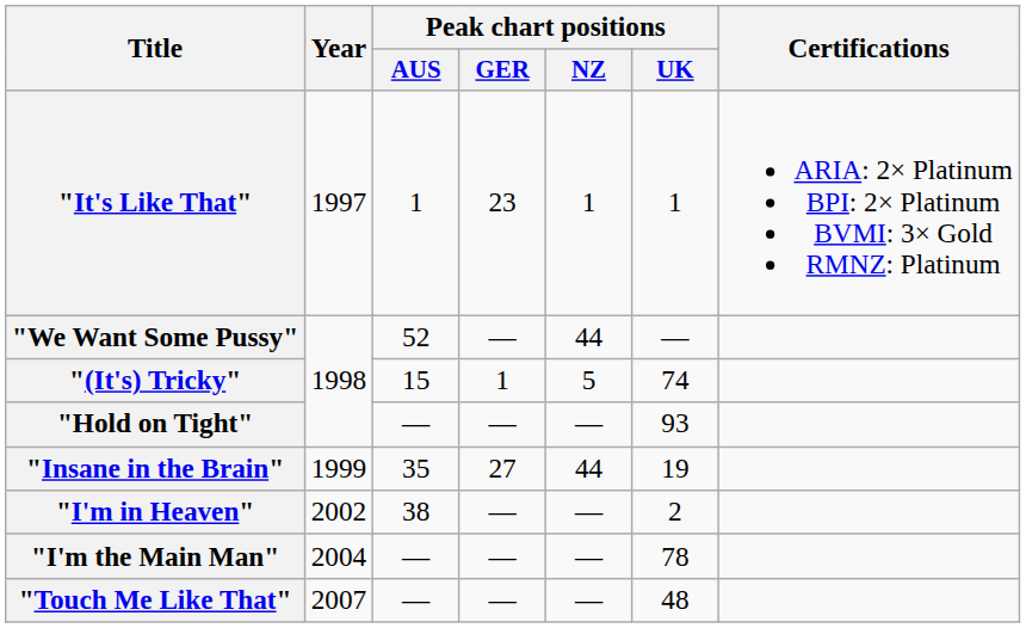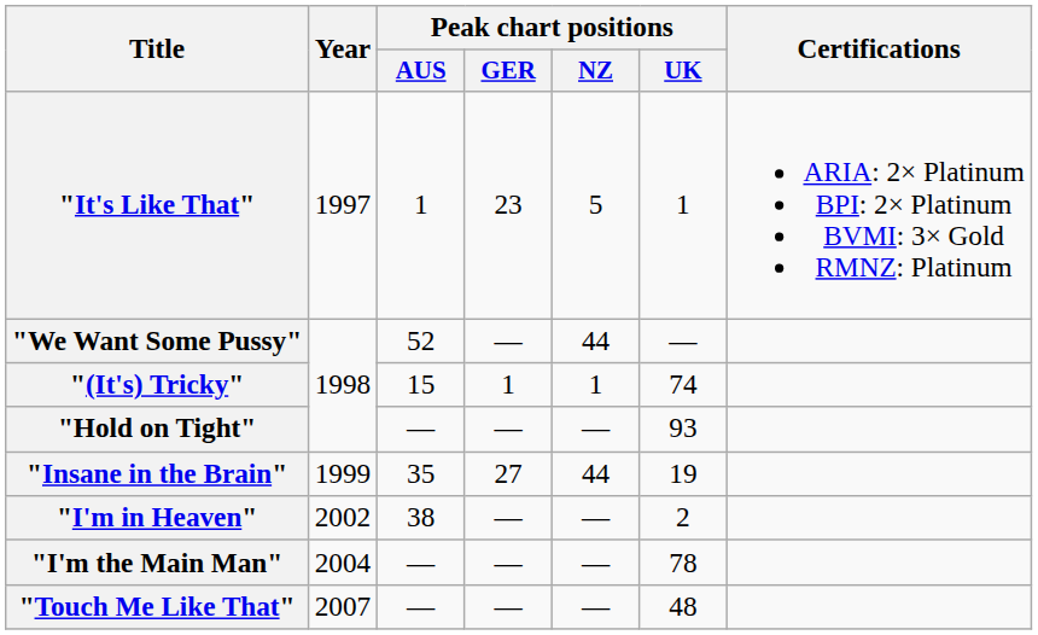 <table class="wikitable plainrowheaders" style="text-align:center;">
 <tr>
 <th scope="col" rowspan="2">Title</th>
 <th scope="col" rowspan="2">Year</th>
 <th scope="col" colspan="4">Peak chart positions</th>
 <th scope="col" rowspan="2">Certifications</th>
 </tr>
 <tr>
 <th scope="col" style="width:3em;font-size:90%;"><a href='#'>AUS</a><br></th>
 <th scope="col" style="width:3em;font-size:90%;"><a href='#'>GER</a><br></th>
 <th scope="col" style="width:3em;font-size:90%;"><a href='#'>NZ</a><br></th>
 <th scope="col" style="width:3em;font-size:90%;"><a href='#'>UK</a><br></th>
 </tr>
 <tr>
 <th scope="row">"<a href='#'>It's Like That</a>"<br></th>
 <td>1997</td>
 <td>1</td>
 <td>23</td>
-<td>1</td>
+<td>5</td>
 <td>1</td>
 <td><br><ul><li><a href='#'>ARIA</a>: 2× Platinum</li><li><a href='#'>BPI</a>: 2× Platinum</li><li><a href='#'>BVMI</a>: 3× Gold</li><li><a href='#'>RMNZ</a>: Platinum</li></ul></td>
 </tr>
 <tr>
 <th scope="row">"We Want Some Pussy"<br></th>
 <td rowspan="3">1998</td>
 <td>52</td>
 <td>—</td>
 <td>44</td>
 <td>—</td>
 <td></td>
 </tr>
 <tr>
 <th scope="row">"<a href='#'>(It's) Tricky</a>"<br></th>
 <td>15</td>
 <td>1</td>
-<td>5</td>
+<td>1</td>
 <td>74</td>
 <td></td>
 </tr>
 <tr>
 <th scope="row">"Hold on Tight"</th>
 <td>—</td>
 <td>—</td>
 <td>—</td>
 <td>93</td>
 <td></td>
 </tr>
 <tr>
 <th scope="row">"<a href='#'>Insane in the Brain</a>"<br></th>
 <td>1999</td>
 <td>35</td>
 <td>27</td>
 <td>44</td>
 <td>19</td>
 <td></td>
 </tr>
 <tr>
 <th scope="row">"<a href='#'>I'm in Heaven</a>"<br></th>
 <td>2002</td>
 <td>38</td>
 <td>—</td>
 <td>—</td>
 <td>2</td>
 <td></td>
 </tr>
 <tr>
 <th scope="row">"I'm the Main Man"<br></th>
 <td>2004</td>
 <td>—</td>
 <td>—</td>
 <td>—</td>
 <td>78</td>
 <td></td>
 </tr>
 <tr>
 <th scope="row">"<a href='#'>Touch Me Like That</a>"<br></th>
 <td>2007</td>
 <td>—</td>
 <td>—</td>
 <td>—</td>
 <td>48</td>
 <td></td>
 </tr>
 </table>
